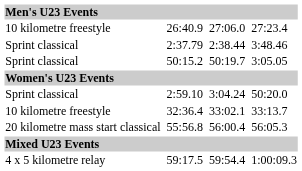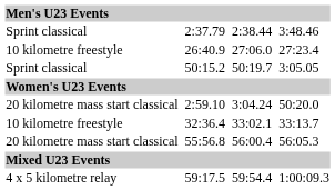 <table>
 <tr style="background:#ccc;">
 <td colspan=7><strong>Men's U23 Events</strong></td>
+</tr>
+<tr>
+<td>Sprint classical</td>
+<td></td>
+<td>2:37.79</td>
+<td></td>
+<td>2:38.44</td>
+<td></td>
+<td>3:48.46</td>
 </tr>
 <tr>
 <td>10 kilometre freestyle</td>
 <td></td>
 <td>26:40.9</td>
 <td></td>
 <td>27:06.0</td>
 <td></td>
 <td>27:23.4</td>
-</tr>
-<tr>
-<td>Sprint classical</td>
-<td></td>
-<td>2:37.79</td>
-<td></td>
-<td>2:38.44</td>
-<td></td>
-<td>3:48.46</td>
 </tr>
 <tr>
 <td>Sprint classical</td>
 <td></td>
 <td>50:15.2</td>
 <td></td>
 <td>50:19.7</td>
 <td></td>
 <td>3:05.05</td>
 </tr>
 <tr style="background:#ccc;">
 <td colspan=7><strong>Women's U23 Events</strong></td>
 </tr>
 <tr>
-<td>Sprint classical</td>
+<td>20 kilometre mass start classical</td>
 <td></td>
 <td>2:59.10</td>
 <td></td>
 <td>3:04.24</td>
 <td></td>
 <td>50:20.0</td>
 </tr>
 <tr>
 <td>10 kilometre freestyle</td>
 <td></td>
 <td>32:36.4</td>
 <td></td>
 <td>33:02.1</td>
 <td></td>
 <td>33:13.7</td>
 </tr>
 <tr>
 <td>20 kilometre mass start classical</td>
 <td></td>
 <td>55:56.8</td>
 <td></td>
 <td>56:00.4</td>
 <td></td>
 <td>56:05.3</td>
 </tr>
 <tr style="background:#ccc;">
 <td colspan=7><strong>Mixed U23 Events</strong></td>
 </tr>
 <tr>
 <td>4 x 5 kilometre relay</td>
 <td></td>
 <td>59:17.5</td>
 <td></td>
 <td>59:54.4</td>
 <td></td>
 <td>1:00:09.3</td>
 </tr>
 </table>
